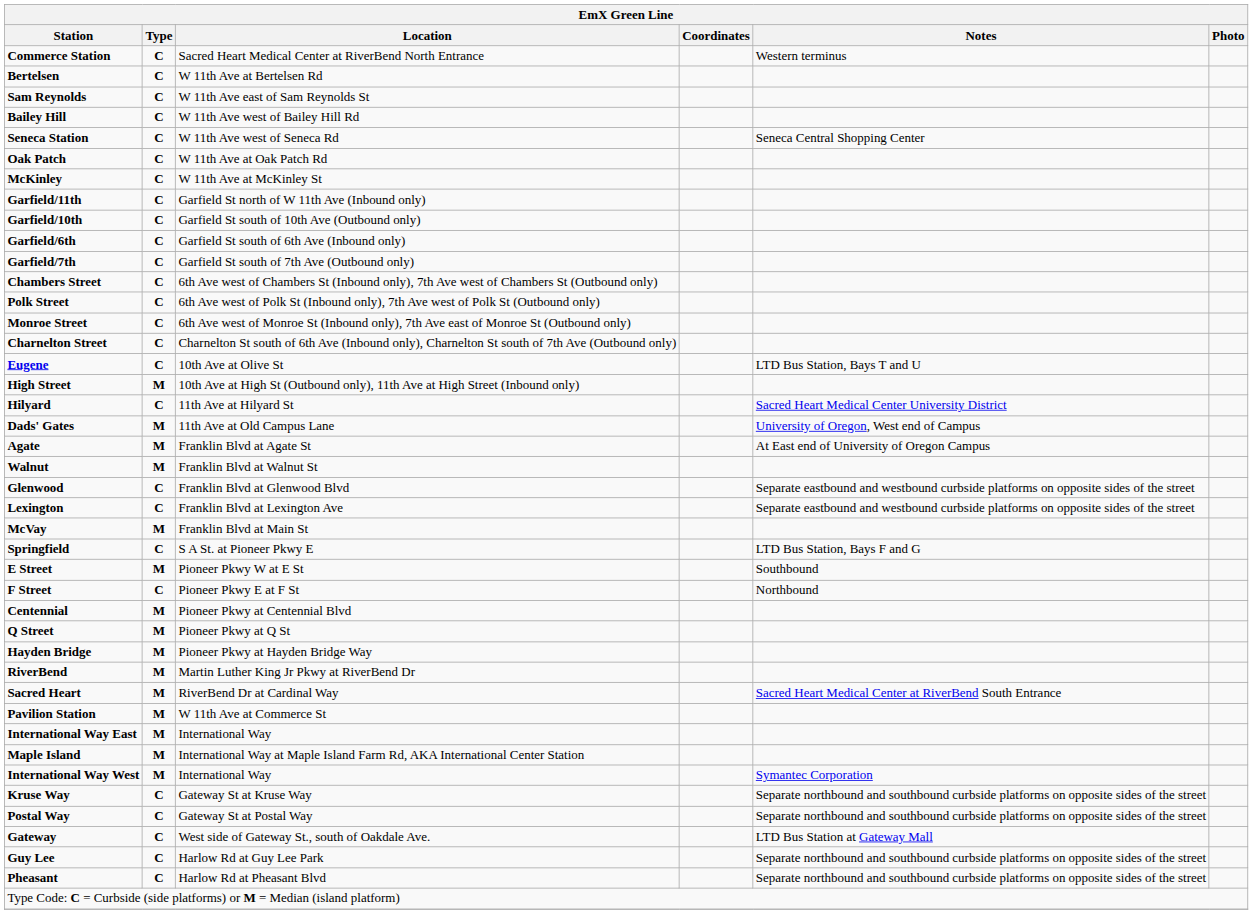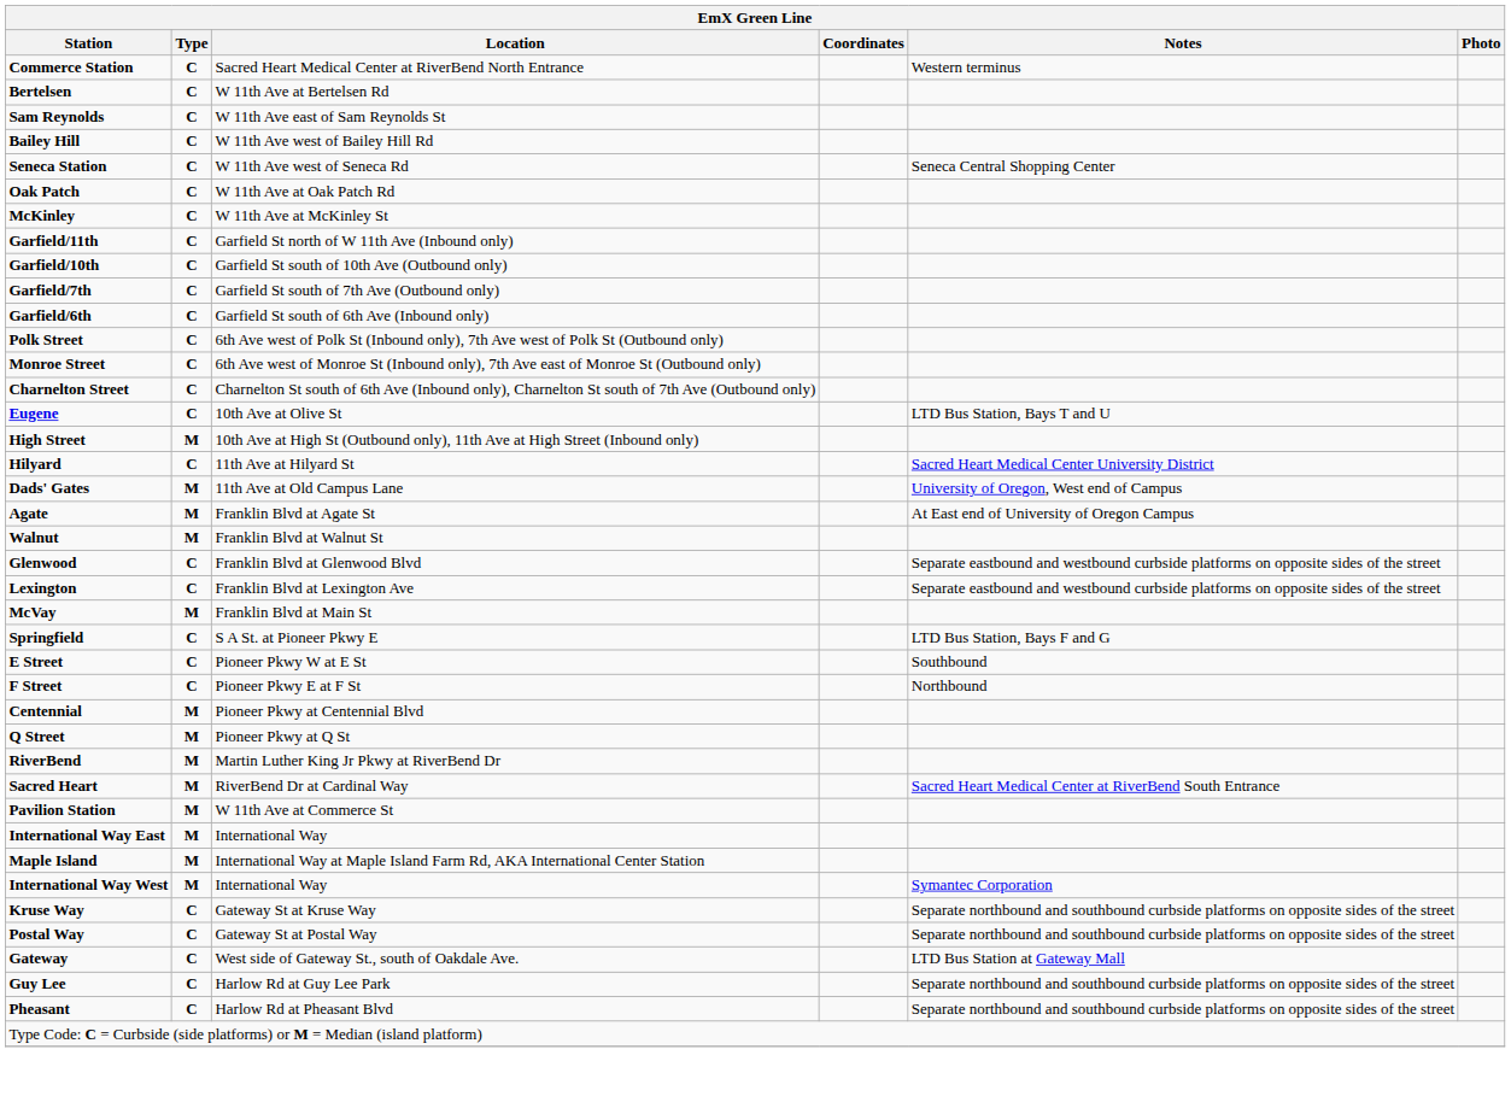 <table class="wikitable">
 <tr>
 <th colspan="6">EmX Green Line</th>
 </tr>
 <tr>
 <th>Station</th>
 <th>Type</th>
 <th>Location</th>
 <th>Coordinates</th>
 <th>Notes</th>
 <th>Photo</th>
 </tr>
 <tr>
 <td><strong>Commerce Station</strong></td>
 <td style="text-align:center;"><strong>C</strong></td>
 <td>Sacred Heart Medical Center at RiverBend North Entrance</td>
 <td></td>
 <td>Western terminus</td>
 <td></td>
 </tr>
 <tr>
 <td><strong>Bertelsen</strong></td>
 <td style="text-align:center;"><strong>C</strong></td>
 <td>W 11th Ave at Bertelsen Rd</td>
 <td></td>
 <td></td>
 <td></td>
 </tr>
 <tr>
 <td><strong>Sam Reynolds</strong></td>
 <td style="text-align:center;"><strong>C</strong></td>
 <td>W 11th Ave east of Sam Reynolds St</td>
 <td></td>
 <td></td>
 <td></td>
 </tr>
 <tr>
 <td><strong>Bailey Hill</strong></td>
 <td style="text-align:center;"><strong>C</strong></td>
 <td>W 11th Ave west of Bailey Hill Rd</td>
 <td></td>
 <td></td>
 <td></td>
 </tr>
 <tr>
 <td><strong>Seneca Station</strong></td>
 <td style="text-align:center;"><strong>C</strong></td>
 <td>W 11th Ave west of Seneca Rd</td>
 <td></td>
 <td>Seneca Central Shopping Center</td>
 <td></td>
 </tr>
 <tr>
 <td><strong>Oak Patch</strong></td>
 <td style="text-align:center;"><strong>C</strong></td>
 <td>W 11th Ave at Oak Patch Rd</td>
 <td></td>
 <td></td>
 <td></td>
 </tr>
 <tr>
 <td><strong>McKinley</strong></td>
 <td style="text-align:center;"><strong>C</strong></td>
 <td>W 11th Ave at McKinley St</td>
 <td></td>
 <td></td>
 <td></td>
 </tr>
 <tr>
 <td><strong>Garfield/11th</strong></td>
 <td style="text-align:center;"><strong>C</strong></td>
 <td>Garfield St north of W 11th Ave (Inbound only)</td>
 <td></td>
 <td></td>
 <td></td>
 </tr>
 <tr>
 <td><strong>Garfield/10th</strong></td>
 <td style="text-align:center;"><strong>C</strong></td>
 <td>Garfield St south of 10th Ave (Outbound only)</td>
 <td></td>
 <td></td>
 <td></td>
 </tr>
 <tr>
-<td><strong>Garfield/6th</strong></td>
-<td style="text-align:center;"><strong>C</strong></td>
-<td>Garfield St south of 6th Ave (Inbound only)</td>
-<td></td>
-<td></td>
-<td></td>
-</tr>
-<tr>
 <td><strong>Garfield/7th</strong></td>
 <td style="text-align:center;"><strong>C</strong></td>
 <td>Garfield St south of 7th Ave (Outbound only)</td>
 <td></td>
 <td></td>
 <td></td>
 </tr>
 <tr>
-<td><strong>Chambers Street</strong></td>
+<td><strong>Garfield/6th</strong></td>
 <td style="text-align:center;"><strong>C</strong></td>
-<td>6th Ave west of Chambers St (Inbound only), 7th Ave west of Chambers St (Outbound only)</td>
+<td>Garfield St south of 6th Ave (Inbound only)</td>
 <td></td>
 <td></td>
 <td></td>
 </tr>
 <tr>
 <td><strong>Polk Street</strong></td>
 <td style="text-align:center;"><strong>C</strong></td>
 <td>6th Ave west of Polk St (Inbound only), 7th Ave west of Polk St (Outbound only)</td>
 <td></td>
 <td></td>
 <td></td>
 </tr>
 <tr>
 <td><strong>Monroe Street</strong></td>
 <td style="text-align:center;"><strong>C</strong></td>
 <td>6th Ave west of Monroe St (Inbound only), 7th Ave east of Monroe St (Outbound only)</td>
 <td></td>
 <td></td>
 <td></td>
 </tr>
 <tr>
 <td><strong>Charnelton Street</strong></td>
 <td style="text-align:center;"><strong>C</strong></td>
 <td>Charnelton St south of 6th Ave (Inbound only), Charnelton St south of 7th Ave (Outbound only)</td>
 <td></td>
 <td></td>
 <td></td>
 </tr>
 <tr>
 <td><strong><a href='#'>Eugene</a></strong></td>
 <td style="text-align:center;"><strong>C</strong></td>
 <td>10th Ave at Olive St</td>
 <td></td>
 <td>LTD Bus Station, Bays T and U</td>
 <td></td>
 </tr>
 <tr>
 <td><strong>High Street</strong></td>
 <td style="text-align:center;"><strong>M</strong></td>
 <td>10th Ave at High St (Outbound only), 11th Ave at High Street (Inbound only)</td>
 <td></td>
 <td></td>
 <td></td>
 </tr>
 <tr>
 <td><strong>Hilyard</strong></td>
 <td style="text-align:center;"><strong>C</strong></td>
 <td>11th Ave at Hilyard St</td>
 <td></td>
 <td><a href='#'>Sacred Heart Medical Center University District</a></td>
 <td></td>
 </tr>
 <tr>
 <td><strong>Dads' Gates</strong></td>
 <td style="text-align:center;"><strong>M</strong></td>
 <td>11th Ave at Old Campus Lane</td>
 <td></td>
 <td><a href='#'>University of Oregon</a>, West end of Campus</td>
 <td></td>
 </tr>
 <tr>
 <td><strong>Agate</strong></td>
 <td style="text-align:center;"><strong>M</strong></td>
 <td>Franklin Blvd at Agate St</td>
 <td></td>
 <td>At East end of University of Oregon Campus</td>
 <td></td>
 </tr>
 <tr>
 <td><strong>Walnut</strong></td>
 <td style="text-align:center;"><strong>M</strong></td>
 <td>Franklin Blvd at Walnut St</td>
 <td></td>
 <td></td>
 <td></td>
 </tr>
 <tr>
 <td><strong>Glenwood</strong></td>
 <td style="text-align:center;"><strong>C</strong></td>
 <td>Franklin Blvd at Glenwood Blvd</td>
 <td></td>
 <td>Separate eastbound and westbound curbside platforms on opposite sides of the street</td>
 <td></td>
 </tr>
 <tr>
 <td><strong>Lexington</strong></td>
 <td style="text-align:center;"><strong>C</strong></td>
 <td>Franklin Blvd at Lexington Ave</td>
 <td></td>
 <td>Separate eastbound and westbound curbside platforms on opposite sides of the street</td>
 <td></td>
 </tr>
 <tr>
 <td><strong>McVay</strong></td>
 <td style="text-align:center;"><strong>M</strong></td>
 <td>Franklin Blvd at Main St</td>
 <td></td>
 <td></td>
 <td></td>
 </tr>
 <tr>
 <td><strong>Springfield</strong></td>
 <td style="text-align:center;"><strong>C</strong></td>
 <td>S A St. at Pioneer Pkwy E</td>
 <td></td>
 <td>LTD Bus Station, Bays F and G</td>
 <td></td>
 </tr>
 <tr>
 <td><strong>E Street</strong></td>
-<td style="text-align:center;"><strong>M</strong></td>
+<td style="text-align:center;"><strong>C</strong></td>
 <td>Pioneer Pkwy W at E St</td>
 <td></td>
 <td>Southbound</td>
 <td></td>
 </tr>
 <tr>
 <td><strong>F Street</strong></td>
 <td style="text-align:center;"><strong>C</strong></td>
 <td>Pioneer Pkwy E at F St</td>
 <td></td>
 <td>Northbound</td>
 <td></td>
 </tr>
 <tr>
 <td><strong>Centennial</strong></td>
 <td style="text-align:center;"><strong>M</strong></td>
 <td>Pioneer Pkwy at Centennial Blvd</td>
 <td></td>
 <td></td>
 <td></td>
 </tr>
 <tr>
 <td><strong>Q Street</strong></td>
 <td style="text-align:center;"><strong>M</strong></td>
 <td>Pioneer Pkwy at Q St</td>
-<td></td>
-<td></td>
-<td></td>
-</tr>
-<tr>
-<td><strong>Hayden Bridge</strong></td>
-<td style="text-align:center;"><strong>M</strong></td>
-<td>Pioneer Pkwy at Hayden Bridge Way</td>
 <td></td>
 <td></td>
 <td></td>
 </tr>
 <tr>
 <td><strong>RiverBend</strong></td>
 <td style="text-align:center;"><strong>M</strong></td>
 <td>Martin Luther King Jr Pkwy at RiverBend Dr</td>
 <td></td>
 <td></td>
 <td></td>
 </tr>
 <tr>
 <td><strong>Sacred Heart</strong></td>
 <td style="text-align:center;"><strong>M</strong></td>
 <td>RiverBend Dr at Cardinal Way</td>
 <td></td>
 <td><a href='#'>Sacred Heart Medical Center at RiverBend</a> South Entrance</td>
 <td></td>
 </tr>
 <tr>
 <td><strong>Pavilion Station</strong></td>
 <td style="text-align:center;"><strong>M</strong></td>
 <td>W 11th Ave at Commerce St</td>
 <td></td>
 <td></td>
 </tr>
 <tr>
 <td><strong>International Way East</strong></td>
 <td style="text-align:center;"><strong>M</strong></td>
 <td>International Way</td>
 <td></td>
 <td></td>
 <td></td>
 </tr>
 <tr>
 <td><strong>Maple Island</strong></td>
 <td style="text-align:center;"><strong>M</strong></td>
 <td>International Way at Maple Island Farm Rd, AKA International Center Station</td>
 <td></td>
 <td></td>
 <td></td>
 </tr>
 <tr>
 <td><strong>International Way West</strong></td>
 <td style="text-align:center;"><strong>M</strong></td>
 <td>International Way</td>
 <td></td>
 <td><a href='#'>Symantec Corporation</a></td>
 <td></td>
 </tr>
 <tr>
 <td><strong>Kruse Way</strong></td>
 <td style="text-align:center;"><strong>C</strong></td>
 <td>Gateway St at Kruse Way</td>
 <td></td>
 <td>Separate northbound and southbound curbside platforms on opposite sides of the street</td>
 <td></td>
 </tr>
 <tr>
 <td><strong>Postal Way</strong></td>
 <td style="text-align:center;"><strong>C</strong></td>
 <td>Gateway St at Postal Way</td>
 <td></td>
 <td>Separate northbound and southbound curbside platforms on opposite sides of the street</td>
 <td></td>
 </tr>
 <tr>
 <td><strong>Gateway</strong></td>
 <td style="text-align:center;"><strong>C</strong></td>
 <td>West side of Gateway St., south of Oakdale Ave.</td>
 <td></td>
 <td>LTD Bus Station at <a href='#'>Gateway Mall</a></td>
 <td></td>
 </tr>
 <tr>
 <td><strong>Guy Lee</strong></td>
 <td style="text-align:center;"><strong>C</strong></td>
 <td>Harlow Rd at Guy Lee Park</td>
 <td></td>
 <td>Separate northbound and southbound curbside platforms on opposite sides of the street</td>
 <td></td>
 </tr>
 <tr>
 <td><strong>Pheasant</strong></td>
 <td style="text-align:center;"><strong>C</strong></td>
 <td>Harlow Rd at Pheasant Blvd</td>
 <td></td>
 <td>Separate northbound and southbound curbside platforms on opposite sides of the street</td>
 <td></td>
 </tr>
 <tr>
 <td colspan="6">Type Code: <strong>C</strong> = Curbside (side platforms) or <strong>M</strong> = Median (island platform)</td>
 </tr>
 <tr>
 </tr>
 </table>
